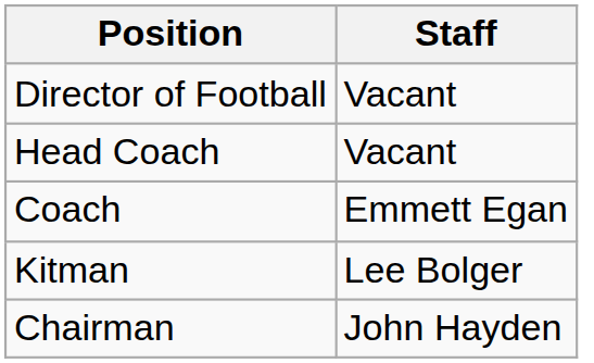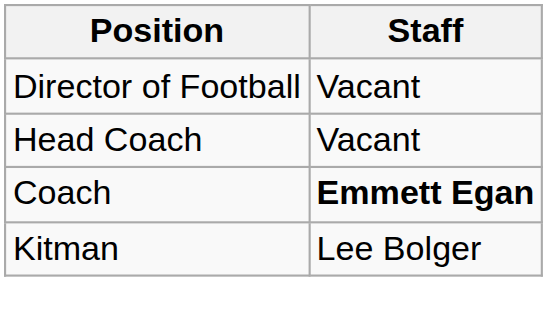 <table class=wikitable>
 <tr>
 <th style=>Position</th>
 <th style=>Staff</th>
 </tr>
 <tr>
 <td>Director of Football</td>
 <td>Vacant</td>
 </tr>
 <tr>
 <td>Head Coach</td>
 <td>Vacant</td>
 </tr>
 <tr>
 <td>Coach</td>
-<td>Emmett Egan</td>
+<td><strong>Emmett Egan</strong></td>
 </tr>
 <tr>
 <td>Kitman</td>
 <td>Lee Bolger</td>
 </tr>
-<tr>
-<td>Chairman</td>
-<td>John Hayden</td>
-</tr>
 </table>
